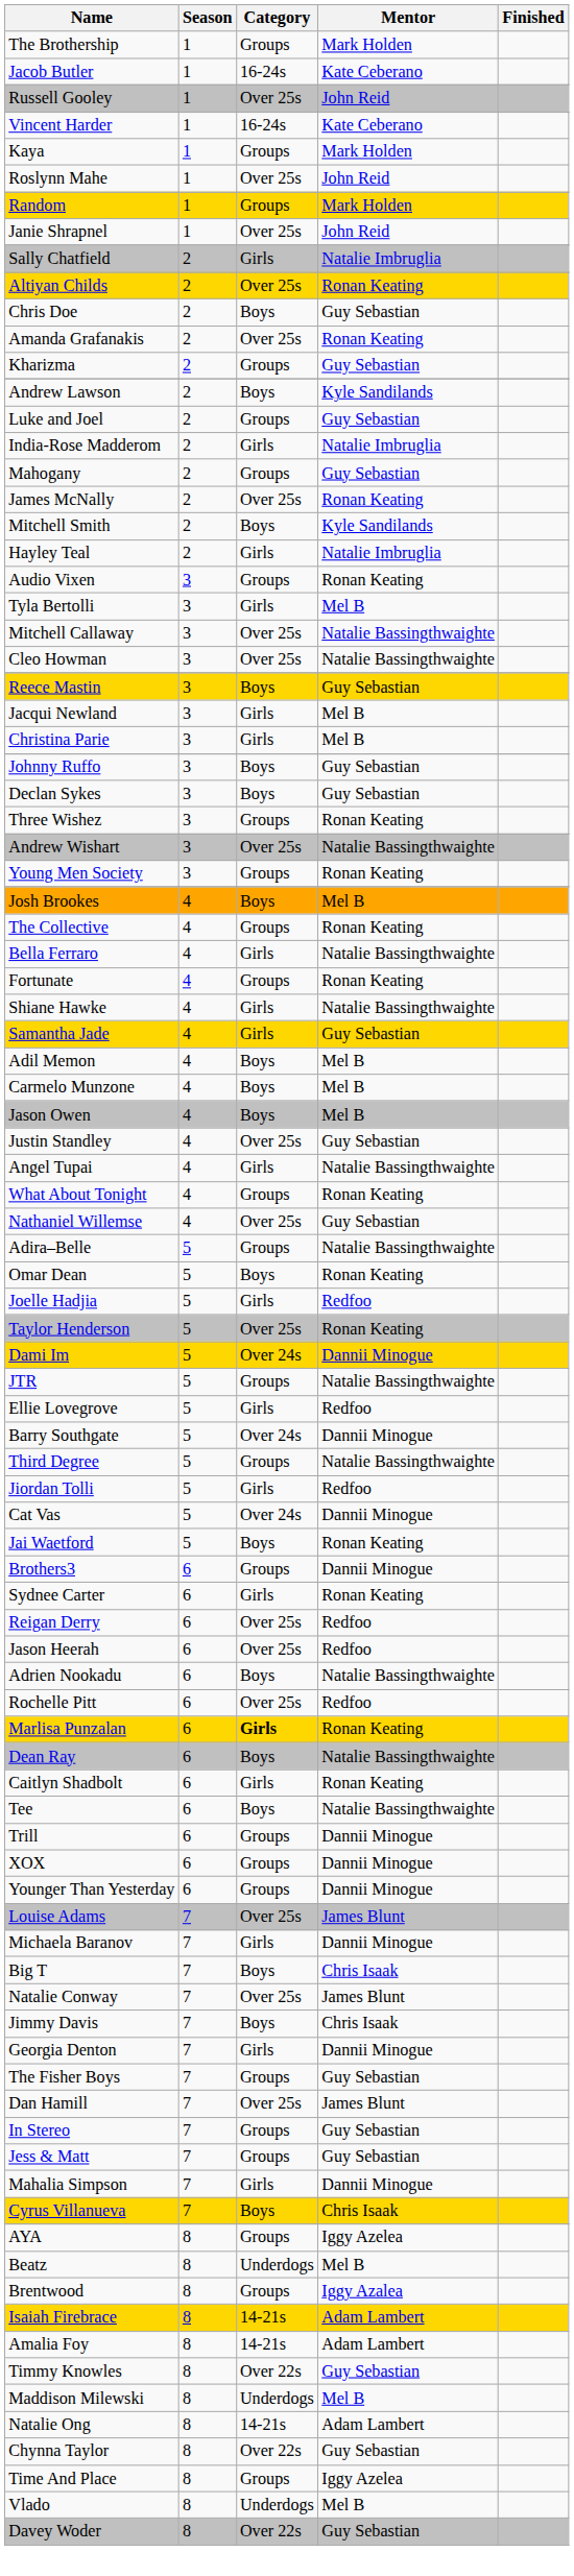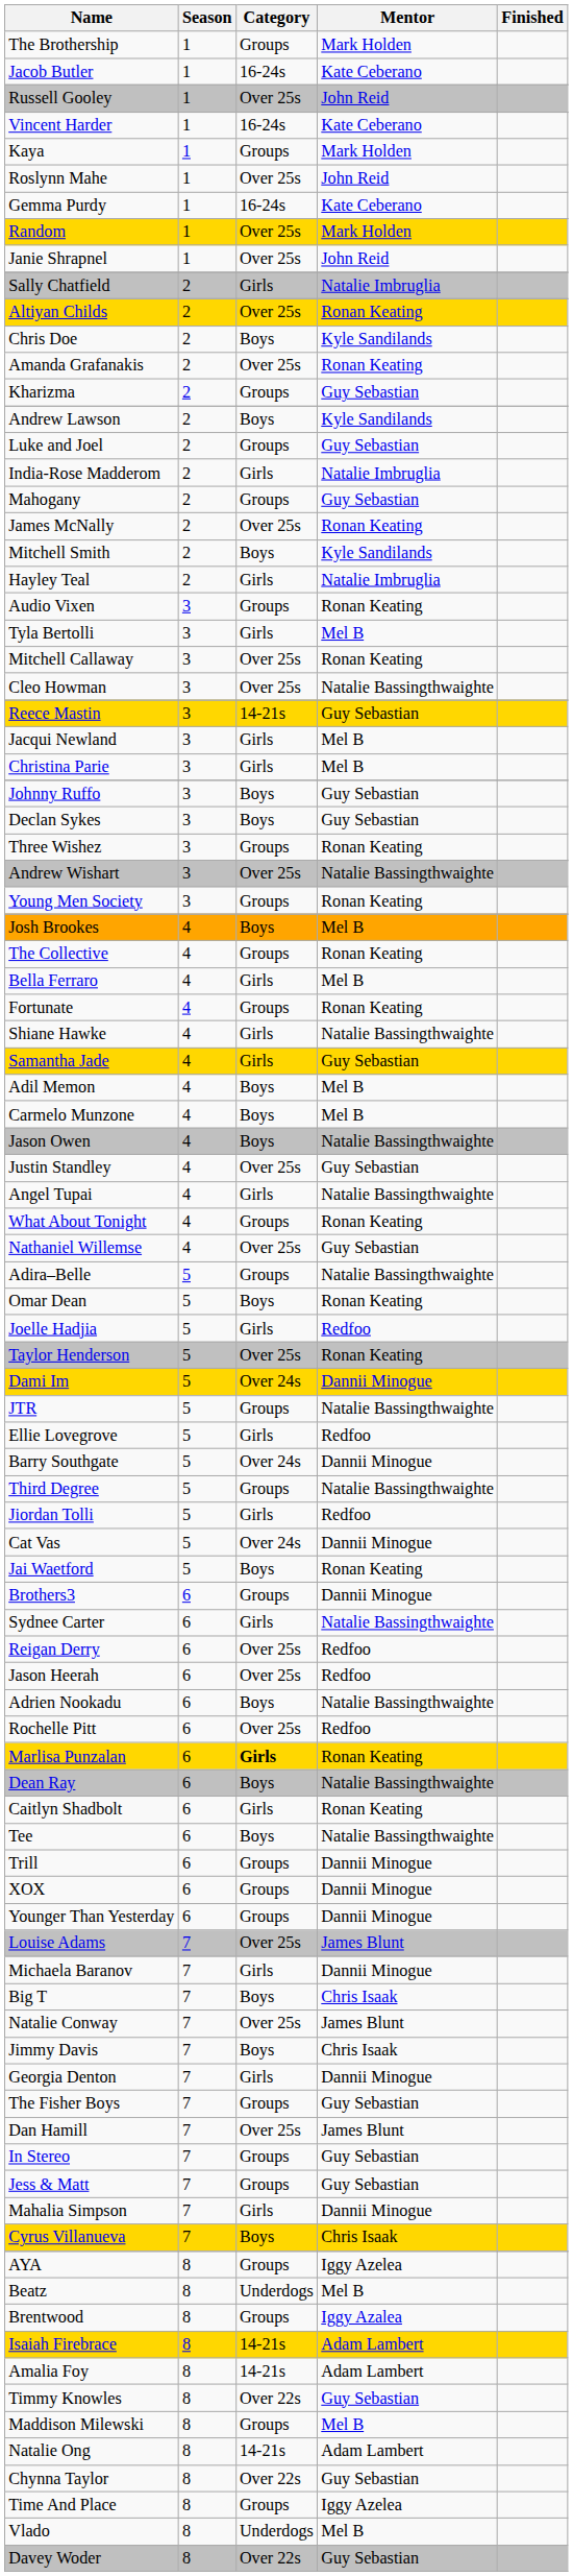 <table class="wikitable sortable">
 <tr>
 <th>Name</th>
 <th>Season</th>
 <th>Category</th>
 <th>Mentor</th>
 <th>Finished</th>
 </tr>
 <tr>
 <td>The Brothership</td>
 <td>1</td>
 <td>Groups</td>
 <td><a href='#'>Mark Holden</a></td>
 <td></td>
 </tr>
 <tr>
 <td><a href='#'>Jacob Butler</a></td>
 <td>1</td>
 <td>16-24s</td>
 <td><a href='#'>Kate Ceberano</a></td>
 <td></td>
 </tr>
 <tr>
 </tr>
 <tr style="background:silver;">
 <td>Russell Gooley</td>
 <td>1</td>
 <td>Over 25s</td>
 <td><a href='#'>John Reid</a></td>
 <td></td>
 </tr>
 <tr>
 </tr>
 <tr>
 <td><a href='#'>Vincent Harder</a></td>
 <td>1</td>
 <td>16-24s</td>
 <td><a href='#'>Kate Ceberano</a></td>
 <td></td>
 </tr>
 <tr>
 <td>Kaya</td>
 <td><a href='#'>1</a></td>
 <td>Groups</td>
 <td><a href='#'>Mark Holden</a></td>
 <td></td>
 </tr>
 <tr>
 <td>Roslynn Mahe</td>
 <td>1</td>
 <td>Over 25s</td>
 <td><a href='#'>John Reid</a></td>
 <td></td>
 </tr>
 <tr>
+<td>Gemma Purdy</td>
+<td>1</td>
+<td>16-24s</td>
+<td><a href='#'>Kate Ceberano</a></td>
+<td></td>
+</tr>
+<tr>
 </tr>
 <tr style="background:gold;">
 <td><a href='#'>Random</a></td>
 <td>1</td>
-<td>Groups</td>
+<td>Over 25s</td>
 <td><a href='#'>Mark Holden</a></td>
 <td></td>
 </tr>
 <tr>
 <td>Janie Shrapnel</td>
 <td>1</td>
 <td>Over 25s</td>
 <td><a href='#'>John Reid</a></td>
 <td></td>
 </tr>
 <tr>
 </tr>
 <tr style="background:silver;">
 <td>Sally Chatfield</td>
 <td>2</td>
 <td>Girls</td>
 <td><a href='#'>Natalie Imbruglia</a></td>
 <td></td>
 </tr>
 <tr>
 </tr>
 <tr style="background:gold;">
 <td><a href='#'>Altiyan Childs</a></td>
 <td>2</td>
 <td>Over 25s</td>
 <td><a href='#'>Ronan Keating</a></td>
 <td></td>
 </tr>
 <tr>
 <td>Chris Doe</td>
 <td>2</td>
 <td>Boys</td>
-<td>Guy Sebastian</td>
+<td><a href='#'>Kyle Sandilands</a></td>
 <td></td>
 </tr>
 <tr>
 <td>Amanda Grafanakis</td>
 <td>2</td>
 <td>Over 25s</td>
 <td><a href='#'>Ronan Keating</a></td>
 <td></td>
 </tr>
 <tr>
 <td>Kharizma</td>
 <td><a href='#'>2</a></td>
 <td>Groups</td>
 <td><a href='#'>Guy Sebastian</a></td>
 <td></td>
 </tr>
 <tr>
 </tr>
 <tr>
 <td>Andrew Lawson</td>
 <td>2</td>
 <td>Boys</td>
 <td><a href='#'>Kyle Sandilands</a></td>
 <td></td>
 </tr>
 <tr>
 <td>Luke and Joel</td>
 <td>2</td>
 <td>Groups</td>
 <td><a href='#'>Guy Sebastian</a></td>
 <td></td>
 </tr>
 <tr>
 <td>India-Rose Madderom</td>
 <td>2</td>
 <td>Girls</td>
 <td><a href='#'>Natalie Imbruglia</a></td>
 <td></td>
 </tr>
 <tr>
 <td>Mahogany</td>
 <td>2</td>
 <td>Groups</td>
 <td><a href='#'>Guy Sebastian</a></td>
 <td></td>
 </tr>
 <tr>
 <td>James McNally</td>
 <td>2</td>
 <td>Over 25s</td>
 <td><a href='#'>Ronan Keating</a></td>
 <td></td>
 </tr>
 <tr>
 <td>Mitchell Smith</td>
 <td>2</td>
 <td>Boys</td>
 <td><a href='#'>Kyle Sandilands</a></td>
 <td></td>
 </tr>
 <tr>
 <td>Hayley Teal</td>
 <td>2</td>
 <td>Girls</td>
 <td><a href='#'>Natalie Imbruglia</a></td>
 <td></td>
 </tr>
 <tr>
 <td>Audio Vixen</td>
 <td><a href='#'>3</a></td>
 <td>Groups</td>
 <td>Ronan Keating</td>
 <td></td>
 </tr>
 <tr>
 <td>Tyla Bertolli</td>
 <td>3</td>
 <td>Girls</td>
 <td><a href='#'>Mel B</a></td>
 <td></td>
 </tr>
 <tr>
 <td>Mitchell Callaway</td>
 <td>3</td>
 <td>Over 25s</td>
-<td><a href='#'>Natalie Bassingthwaighte</a></td>
+<td>Ronan Keating</td>
 <td></td>
 </tr>
 <tr>
 <td>Cleo Howman</td>
 <td>3</td>
 <td>Over 25s</td>
 <td>Natalie Bassingthwaighte</td>
 <td></td>
 </tr>
 <tr>
 </tr>
 <tr style="background:gold;">
 <td><a href='#'>Reece Mastin</a></td>
 <td>3</td>
-<td>Boys</td>
+<td>14-21s</td>
 <td>Guy Sebastian</td>
 <td></td>
 </tr>
 <tr>
 <td>Jacqui Newland</td>
 <td>3</td>
 <td>Girls</td>
 <td>Mel B</td>
 <td></td>
 </tr>
 <tr>
 <td><a href='#'>Christina Parie</a></td>
 <td>3</td>
 <td>Girls</td>
 <td>Mel B</td>
 <td></td>
 </tr>
 <tr>
 </tr>
 <tr>
 <td><a href='#'>Johnny Ruffo</a></td>
 <td>3</td>
 <td>Boys</td>
 <td>Guy Sebastian</td>
 <td></td>
 </tr>
 <tr>
 <td>Declan Sykes</td>
 <td>3</td>
 <td>Boys</td>
 <td>Guy Sebastian</td>
 <td></td>
 </tr>
 <tr>
 <td>Three Wishez</td>
 <td>3</td>
 <td>Groups</td>
 <td>Ronan Keating</td>
 <td></td>
 </tr>
 <tr>
 </tr>
 <tr style="background:silver;">
 <td>Andrew Wishart</td>
 <td>3</td>
 <td>Over 25s</td>
 <td>Natalie Bassingthwaighte</td>
 <td></td>
 </tr>
 <tr>
 <td><a href='#'>Young Men Society</a></td>
 <td>3</td>
 <td>Groups</td>
 <td>Ronan Keating</td>
 <td></td>
 </tr>
 <tr>
 </tr>
 <tr style="background:orange">
 <td>Josh Brookes</td>
 <td>4</td>
 <td>Boys</td>
 <td>Mel B</td>
 <td></td>
 </tr>
 <tr>
 <td><a href='#'>The Collective</a></td>
 <td>4</td>
 <td>Groups</td>
 <td>Ronan Keating</td>
 <td></td>
 </tr>
 <tr>
 <td><a href='#'>Bella Ferraro</a></td>
 <td>4</td>
 <td>Girls</td>
-<td>Natalie Bassingthwaighte</td>
+<td>Mel B</td>
 <td></td>
 </tr>
 <tr>
 <td>Fortunate</td>
 <td><a href='#'>4</a></td>
 <td>Groups</td>
 <td>Ronan Keating</td>
 <td></td>
 </tr>
 <tr>
 <td>Shiane Hawke</td>
 <td>4</td>
 <td>Girls</td>
 <td>Natalie Bassingthwaighte</td>
 <td></td>
 </tr>
 <tr style="background:gold;">
 <td><a href='#'>Samantha Jade</a></td>
 <td>4</td>
 <td>Girls</td>
 <td>Guy Sebastian</td>
 <td></td>
 </tr>
 <tr>
 <td>Adil Memon</td>
 <td>4</td>
 <td>Boys</td>
 <td>Mel B</td>
 <td></td>
 </tr>
 <tr>
 <td>Carmelo Munzone</td>
 <td>4</td>
 <td>Boys</td>
 <td>Mel B</td>
 <td></td>
 </tr>
 <tr style="background:silver;">
 <td>Jason Owen</td>
 <td>4</td>
 <td>Boys</td>
-<td>Mel B</td>
+<td>Natalie Bassingthwaighte</td>
 <td></td>
 </tr>
 <tr>
 <td>Justin Standley</td>
 <td>4</td>
 <td>Over 25s</td>
 <td>Guy Sebastian</td>
 <td></td>
 </tr>
 <tr>
 <td>Angel Tupai</td>
 <td>4</td>
 <td>Girls</td>
 <td>Natalie Bassingthwaighte</td>
 <td></td>
 </tr>
 <tr>
 <td><a href='#'>What About Tonight</a></td>
 <td>4</td>
 <td>Groups</td>
 <td>Ronan Keating</td>
 <td></td>
 </tr>
 <tr>
 <td><a href='#'>Nathaniel Willemse</a></td>
 <td>4</td>
 <td>Over 25s</td>
 <td>Guy Sebastian</td>
 <td></td>
 </tr>
 <tr>
 <td>Adira–Belle</td>
 <td><a href='#'>5</a></td>
 <td>Groups</td>
 <td>Natalie Bassingthwaighte</td>
 <td></td>
 </tr>
 <tr>
 <td>Omar Dean</td>
 <td>5</td>
 <td>Boys</td>
 <td>Ronan Keating</td>
 <td></td>
 </tr>
 <tr>
 <td><a href='#'>Joelle Hadjia</a></td>
 <td>5</td>
 <td>Girls</td>
 <td><a href='#'>Redfoo</a></td>
 <td></td>
 </tr>
 <tr style="background:silver;">
 <td><a href='#'>Taylor Henderson</a></td>
 <td>5</td>
 <td>Over 25s</td>
 <td>Ronan Keating</td>
 <td></td>
 </tr>
 <tr style="background:gold;">
 <td><a href='#'>Dami Im</a></td>
 <td>5</td>
 <td>Over 24s</td>
 <td><a href='#'>Dannii Minogue</a></td>
 <td></td>
 </tr>
 <tr>
 <td><a href='#'>JTR</a></td>
 <td>5</td>
 <td>Groups</td>
 <td>Natalie Bassingthwaighte</td>
 <td></td>
 </tr>
 <tr>
 <td>Ellie Lovegrove</td>
 <td>5</td>
 <td>Girls</td>
 <td>Redfoo</td>
 <td></td>
 </tr>
 <tr>
 <td>Barry Southgate</td>
 <td>5</td>
 <td>Over 24s</td>
 <td>Dannii Minogue</td>
 <td></td>
 </tr>
 <tr>
 <td><a href='#'>Third Degree</a></td>
 <td>5</td>
 <td>Groups</td>
 <td>Natalie Bassingthwaighte</td>
 <td></td>
 </tr>
 <tr>
 <td><a href='#'>Jiordan Tolli</a></td>
 <td>5</td>
 <td>Girls</td>
 <td>Redfoo</td>
 <td></td>
 </tr>
 <tr>
 <td>Cat Vas</td>
 <td>5</td>
 <td>Over 24s</td>
 <td>Dannii Minogue</td>
 <td></td>
 </tr>
 <tr>
 <td><a href='#'>Jai Waetford</a></td>
 <td>5</td>
 <td>Boys</td>
 <td>Ronan Keating</td>
 <td></td>
 </tr>
 <tr>
 <td><a href='#'>Brothers3</a></td>
 <td><a href='#'>6</a></td>
 <td>Groups</td>
 <td>Dannii Minogue</td>
 <td></td>
 </tr>
 <tr>
 <td>Sydnee Carter</td>
 <td>6</td>
 <td>Girls</td>
-<td>Ronan Keating</td>
+<td><a href='#'>Natalie Bassingthwaighte</a></td>
 <td></td>
 </tr>
 <tr>
 <td><a href='#'>Reigan Derry</a></td>
 <td>6</td>
 <td>Over 25s</td>
 <td>Redfoo</td>
 <td></td>
 </tr>
 <tr>
 <td>Jason Heerah</td>
 <td>6</td>
 <td>Over 25s</td>
 <td>Redfoo</td>
 <td></td>
 </tr>
 <tr>
 <td>Adrien Nookadu</td>
 <td>6</td>
 <td>Boys</td>
 <td>Natalie Bassingthwaighte</td>
 <td></td>
 </tr>
 <tr>
 <td>Rochelle Pitt</td>
 <td>6</td>
 <td>Over 25s</td>
 <td>Redfoo</td>
 <td></td>
 </tr>
 <tr style="background:gold;">
 <td><a href='#'>Marlisa Punzalan</a></td>
 <td>6</td>
 <td><strong>Girls</strong></td>
 <td>Ronan Keating</td>
 <td></td>
 </tr>
 <tr style="background:silver;">
 <td><a href='#'>Dean Ray</a></td>
 <td>6</td>
 <td>Boys</td>
 <td>Natalie Bassingthwaighte</td>
 <td></td>
 </tr>
 <tr>
 <td>Caitlyn Shadbolt</td>
 <td>6</td>
 <td>Girls</td>
 <td>Ronan Keating</td>
 <td></td>
 </tr>
 <tr>
 <td>Tee</td>
 <td>6</td>
 <td>Boys</td>
 <td>Natalie Bassingthwaighte</td>
 <td></td>
 </tr>
 <tr>
 <td>Trill</td>
 <td>6</td>
 <td>Groups</td>
 <td>Dannii Minogue</td>
 <td></td>
 </tr>
 <tr>
 <td>XOX</td>
 <td>6</td>
 <td>Groups</td>
 <td>Dannii Minogue</td>
 <td></td>
 </tr>
 <tr>
 <td>Younger Than Yesterday</td>
 <td>6</td>
 <td>Groups</td>
 <td>Dannii Minogue</td>
 <td></td>
 </tr>
 <tr style="background:silver;">
 <td><a href='#'>Louise Adams</a></td>
 <td><a href='#'>7</a></td>
 <td>Over 25s</td>
 <td><a href='#'>James Blunt</a></td>
 <td></td>
 </tr>
 <tr>
 <td>Michaela Baranov</td>
 <td>7</td>
 <td>Girls</td>
 <td>Dannii Minogue</td>
 <td></td>
 </tr>
 <tr>
 <td>Big T</td>
 <td>7</td>
 <td>Boys</td>
 <td><a href='#'>Chris Isaak</a></td>
 <td></td>
 </tr>
 <tr>
 <td>Natalie Conway</td>
 <td>7</td>
 <td>Over 25s</td>
 <td>James Blunt</td>
 <td></td>
 </tr>
 <tr>
 <td>Jimmy Davis</td>
 <td>7</td>
 <td>Boys</td>
 <td>Chris Isaak</td>
 <td></td>
 </tr>
 <tr>
 <td>Georgia Denton</td>
 <td>7</td>
 <td>Girls</td>
 <td>Dannii Minogue</td>
 <td></td>
 </tr>
 <tr>
 <td>The Fisher Boys</td>
 <td>7</td>
 <td>Groups</td>
 <td>Guy Sebastian</td>
 <td></td>
 </tr>
 <tr>
 <td>Dan Hamill</td>
 <td>7</td>
 <td>Over 25s</td>
 <td>James Blunt</td>
 <td></td>
 </tr>
 <tr>
 <td><a href='#'>In Stereo</a></td>
 <td>7</td>
 <td>Groups</td>
 <td>Guy Sebastian</td>
 <td></td>
 </tr>
 <tr>
 <td><a href='#'>Jess & Matt</a></td>
 <td>7</td>
 <td>Groups</td>
 <td>Guy Sebastian</td>
 <td></td>
 </tr>
 <tr>
 <td>Mahalia Simpson</td>
 <td>7</td>
 <td>Girls</td>
 <td>Dannii Minogue</td>
 <td></td>
 </tr>
 <tr style="background:gold;">
 <td><a href='#'>Cyrus Villanueva</a></td>
 <td>7</td>
 <td>Boys</td>
 <td>Chris Isaak</td>
 <td></td>
 </tr>
 <tr>
 </tr>
 <tr>
 <td>AYA</td>
 <td>8</td>
 <td>Groups</td>
 <td>Iggy Azelea</td>
 <td></td>
 </tr>
 <tr>
 <td>Beatz</td>
 <td>8</td>
 <td>Underdogs</td>
 <td>Mel B</td>
 <td></td>
 </tr>
 <tr>
 <td>Brentwood</td>
 <td>8</td>
 <td>Groups</td>
 <td><a href='#'>Iggy Azalea</a></td>
 <td></td>
 </tr>
 <tr style="background:gold;">
 <td><a href='#'>Isaiah Firebrace</a></td>
 <td><a href='#'>8</a></td>
 <td>14-21s</td>
 <td><a href='#'>Adam Lambert</a></td>
 <td></td>
 </tr>
 <tr>
 <td>Amalia Foy</td>
 <td>8</td>
 <td>14-21s</td>
 <td>Adam Lambert</td>
 <td></td>
 </tr>
 <tr>
 <td>Timmy Knowles</td>
 <td>8</td>
 <td>Over 22s</td>
 <td><a href='#'>Guy Sebastian</a></td>
 <td></td>
 </tr>
 <tr>
 <td>Maddison Milewski</td>
 <td>8</td>
-<td>Underdogs</td>
+<td>Groups</td>
 <td><a href='#'>Mel B</a></td>
 <td></td>
 </tr>
 <tr>
 <td>Natalie Ong</td>
 <td>8</td>
 <td>14-21s</td>
 <td>Adam Lambert</td>
 <td></td>
 </tr>
 <tr>
 <td>Chynna Taylor</td>
 <td>8</td>
 <td>Over 22s</td>
 <td>Guy Sebastian</td>
 <td></td>
 </tr>
 <tr>
 <td>Time And Place</td>
 <td>8</td>
 <td>Groups</td>
 <td>Iggy Azelea</td>
 <td></td>
 </tr>
 <tr>
 <td>Vlado</td>
 <td>8</td>
 <td>Underdogs</td>
 <td>Mel B</td>
 <td></td>
 </tr>
 <tr style="background:silver;">
 <td>Davey Woder</td>
 <td>8</td>
 <td>Over 22s</td>
 <td>Guy Sebastian</td>
 <td></td>
 </tr>
 <tr>
 </tr>
 </table>
